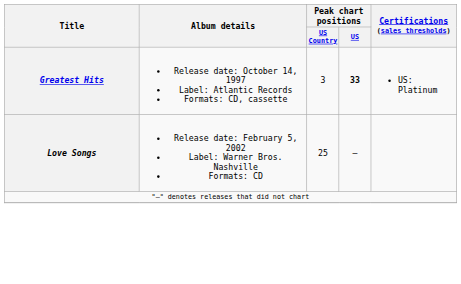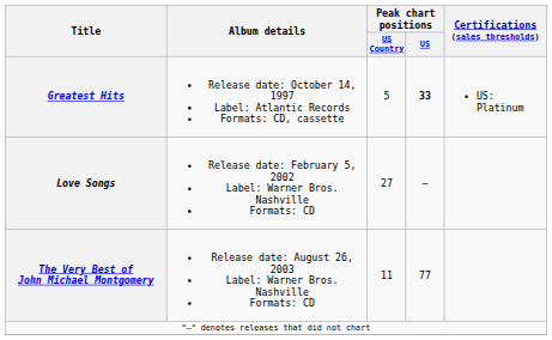 <table class="wikitable plainrowheaders" style="text-align:center;">
 <tr>
 <th rowspan="2" style="width:16em;">Title</th>
 <th rowspan="2" style="width:20em;">Album details</th>
 <th colspan="2">Peak chart<br>positions</th>
 <th rowspan="2" style="width:10em;"><a href='#'>Certifications</a><br><small>(<a href='#'>sales thresholds</a>)</small></th>
 </tr>
 <tr style="font-size:smaller;">
 <th width="45"><a href='#'>US Country</a><br></th>
 <th width="45"><a href='#'>US</a><br></th>
 </tr>
 <tr>
 <th scope="row"><em><a href='#'>Greatest Hits</a></em></th>
 <td><br><ul><li>Release date: October 14, 1997</li><li>Label: Atlantic Records</li><li>Formats: CD, cassette</li></ul></td>
-<td>3</td>
+<td>5</td>
 <td><strong>33</strong></td>
 <td align="left"><br><ul><li>US: Platinum</li></ul></td>
 </tr>
 <tr>
 <th scope="row"><em>Love Songs</em></th>
 <td><br><ul><li>Release date: February 5, 2002</li><li>Label: Warner Bros. Nashville</li><li>Formats: CD</li></ul></td>
-<td>25</td>
+<td>27</td>
 <td>—</td>
+<td></td>
+</tr>
+<tr>
+<th scope="row"><em><a href='#'>The Very Best of<br>John Michael Montgomery</a></em></th>
+<td><br><ul><li>Release date: August 26, 2003</li><li>Label: Warner Bros. Nashville</li><li>Formats: CD</li></ul></td>
+<td>11</td>
+<td>77</td>
 <td></td>
 </tr>
 <tr>
 <td colspan="5" style="font-size:8pt">"—" denotes releases that did not chart</td>
 </tr>
 <tr>
 </tr>
 </table>
